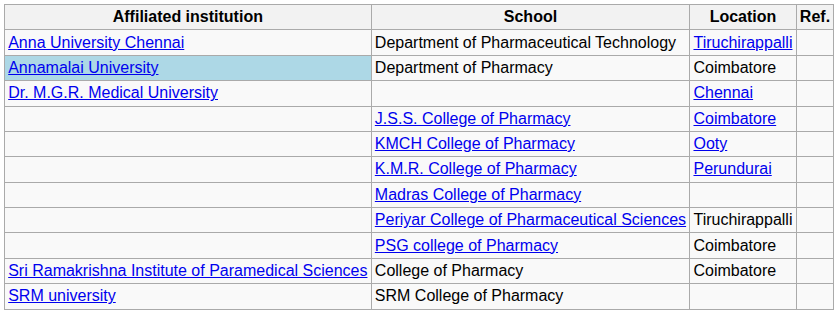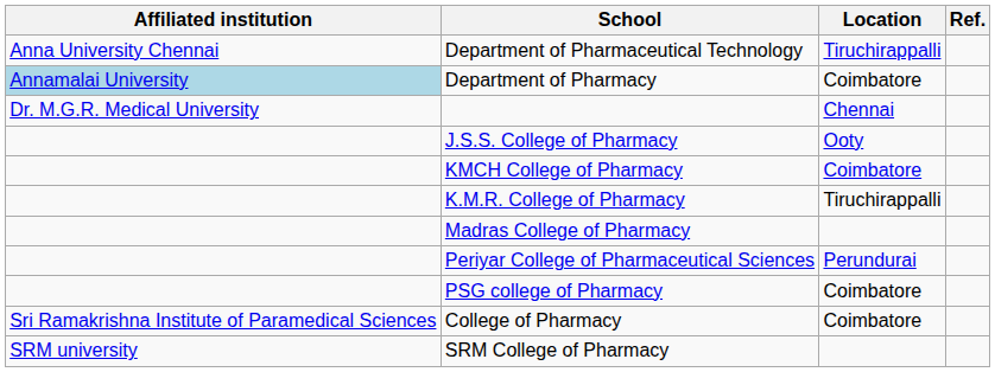 <table class="wikitable sortable">
 <tr>
 <th>Affiliated institution</th>
 <th>School</th>
 <th>Location</th>
 <th>Ref.</th>
 </tr>
 <tr>
 <td><a href='#'>Anna University Chennai</a></td>
 <td>Department of Pharmaceutical Technology</td>
 <td><a href='#'>Tiruchirappalli</a></td>
 <td></td>
 </tr>
 <tr>
 <td style="background: lightblue;"><a href='#'>Annamalai University</a></td>
 <td>Department of Pharmacy</td>
 <td>Coimbatore</td>
 <td></td>
 </tr>
 <tr>
 <td><a href='#'>Dr. M.G.R. Medical University</a></td>
 <td></td>
 <td><a href='#'>Chennai</a></td>
 <td></td>
 </tr>
 <tr>
 <td></td>
 <td><a href='#'>J.S.S. College of Pharmacy</a></td>
+<td><a href='#'>Ooty</a></td>
+<td></td>
+</tr>
+<tr>
+<td></td>
+<td><a href='#'>KMCH College of Pharmacy</a></td>
 <td><a href='#'>Coimbatore</a></td>
 <td></td>
 </tr>
 <tr>
 <td></td>
-<td><a href='#'>KMCH College of Pharmacy</a></td>
-<td><a href='#'>Ooty</a></td>
-<td></td>
-</tr>
-<tr>
-<td></td>
 <td><a href='#'>K.M.R. College of Pharmacy</a></td>
-<td><a href='#'>Perundurai</a></td>
+<td>Tiruchirappalli</td>
 <td></td>
 </tr>
 <tr>
 <td></td>
 <td><a href='#'>Madras College of Pharmacy</a></td>
 <td></td>
 <td></td>
 </tr>
 <tr>
 <td></td>
 <td><a href='#'>Periyar College of Pharmaceutical Sciences</a></td>
-<td>Tiruchirappalli</td>
+<td><a href='#'>Perundurai</a></td>
 <td></td>
 </tr>
 <tr>
 <td></td>
 <td><a href='#'>PSG college of Pharmacy</a></td>
 <td>Coimbatore</td>
 <td></td>
 </tr>
 <tr>
 <td><a href='#'>Sri Ramakrishna Institute of Paramedical Sciences</a></td>
 <td>College of Pharmacy</td>
 <td>Coimbatore</td>
 <td></td>
 </tr>
 <tr>
 <td><a href='#'>SRM university</a></td>
 <td>SRM College of Pharmacy</td>
 <td></td>
 <td></td>
 </tr>
 </table>
